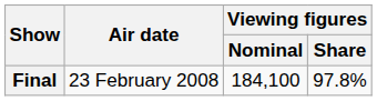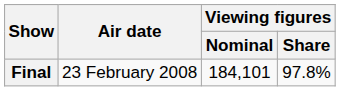 <table class="wikitable plainrowheaders sortable" style="text-align:center">
 <tr>
 <th rowspan="2">Show</th>
 <th rowspan="2">Air date</th>
 <th colspan="2"><strong>Viewing figures</strong></th>
 </tr>
 <tr>
 <th scope="col">Nominal</th>
 <th scope="col">Share</th>
 </tr>
 <tr>
 <th scope="row">Final</th>
 <td>23 February 2008</td>
-<td>184,100</td>
+<td>184,101</td>
 <td>97.8%</td>
 </tr>
 </table>
